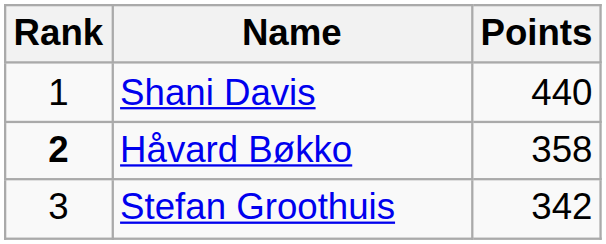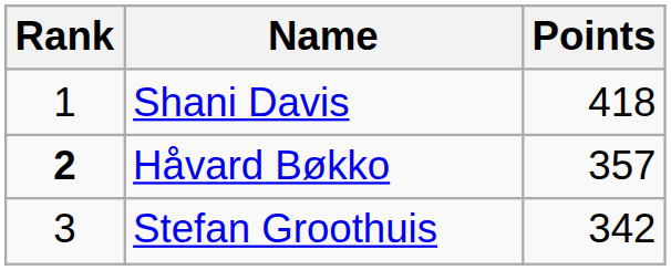 <table class="wikitable" border="1">
 <tr>
 <th width=30>Rank</th>
 <th width=150>Name</th>
 <th width=25>Points</th>
 </tr>
 <tr>
 <td align=center>1</td>
 <td> <a href='#'>Shani Davis</a></td>
-<td align=right>440</td>
+<td align=right>418</td>
 </tr>
 <tr>
 <td align=center><strong>2</strong></td>
 <td> <a href='#'>Håvard Bøkko</a></td>
-<td align=right>358</td>
+<td align=right>357</td>
 </tr>
 <tr>
 <td align=center>3</td>
 <td> <a href='#'>Stefan Groothuis</a></td>
 <td align=right>342</td>
 </tr>
 </table>
